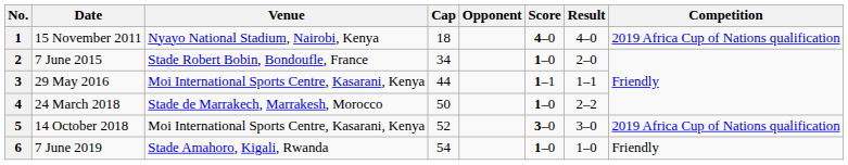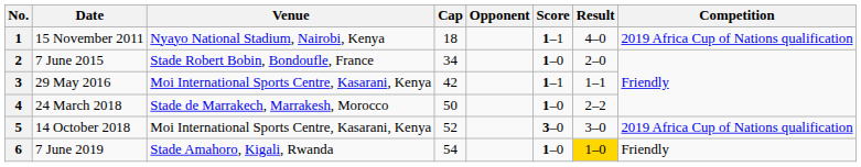 <table class="wikitable sortable plainrowheaders">
 <tr>
 <th scope=col>No.</th>
 <th scope=col data-sort-type=date>Date</th>
 <th scope=col>Venue</th>
 <th scope=col>Cap</th>
 <th scope=col>Opponent</th>
 <th scope=col>Score</th>
 <th scope=col>Result</th>
 <th scope=col>Competition</th>
 </tr>
 <tr>
 <th scope=row>1</th>
 <td>15 November 2011</td>
 <td><a href='#'>Nyayo National Stadium</a>, <a href='#'>Nairobi</a>, Kenya</td>
 <td align=center>18</td>
 <td></td>
-<td align=center><strong>4</strong>–0</td>
+<td align=center><strong>1</strong>–1</td>
 <td align=center>4–0</td>
 <td><a href='#'>2019 Africa Cup of Nations qualification</a></td>
 </tr>
 <tr>
 <th scope=row>2</th>
 <td>7 June 2015</td>
 <td><a href='#'>Stade Robert Bobin</a>, <a href='#'>Bondoufle</a>, France</td>
 <td align=center>34</td>
 <td></td>
 <td align=center><strong>1</strong>–0</td>
 <td align=center>2–0</td>
 <td rowspan=3><a href='#'>Friendly</a></td>
 </tr>
 <tr>
 <th scope=row>3</th>
 <td>29 May 2016</td>
 <td><a href='#'>Moi International Sports Centre</a>, <a href='#'>Kasarani</a>, Kenya</td>
-<td align=center>44</td>
+<td align=center>42</td>
 <td></td>
 <td align=center><strong>1</strong>–1</td>
 <td align=center>1–1</td>
 </tr>
 <tr>
 <th scope=row>4</th>
 <td>24 March 2018</td>
 <td><a href='#'>Stade de Marrakech</a>, <a href='#'>Marrakesh</a>, Morocco</td>
 <td align=center>50</td>
 <td></td>
 <td align=center><strong>1</strong>–0</td>
 <td align=center>2–2</td>
 </tr>
 <tr>
 <th scope=row>5</th>
 <td>14 October 2018</td>
 <td>Moi International Sports Centre, Kasarani, Kenya</td>
 <td align=center>52</td>
 <td></td>
 <td align=center><strong>3</strong>–0</td>
 <td align=center>3–0</td>
 <td><a href='#'>2019 Africa Cup of Nations qualification</a></td>
 </tr>
 <tr>
 <th scope=row>6</th>
 <td>7 June 2019</td>
 <td><a href='#'>Stade Amahoro</a>, <a href='#'>Kigali</a>, Rwanda</td>
 <td align=center>54</td>
 <td></td>
 <td align=center><strong>1</strong>–0</td>
-<td align=center>1–0</td>
+<td align=center style="background: gold;">1–0</td>
 <td>Friendly</td>
 </tr>
 </table>
